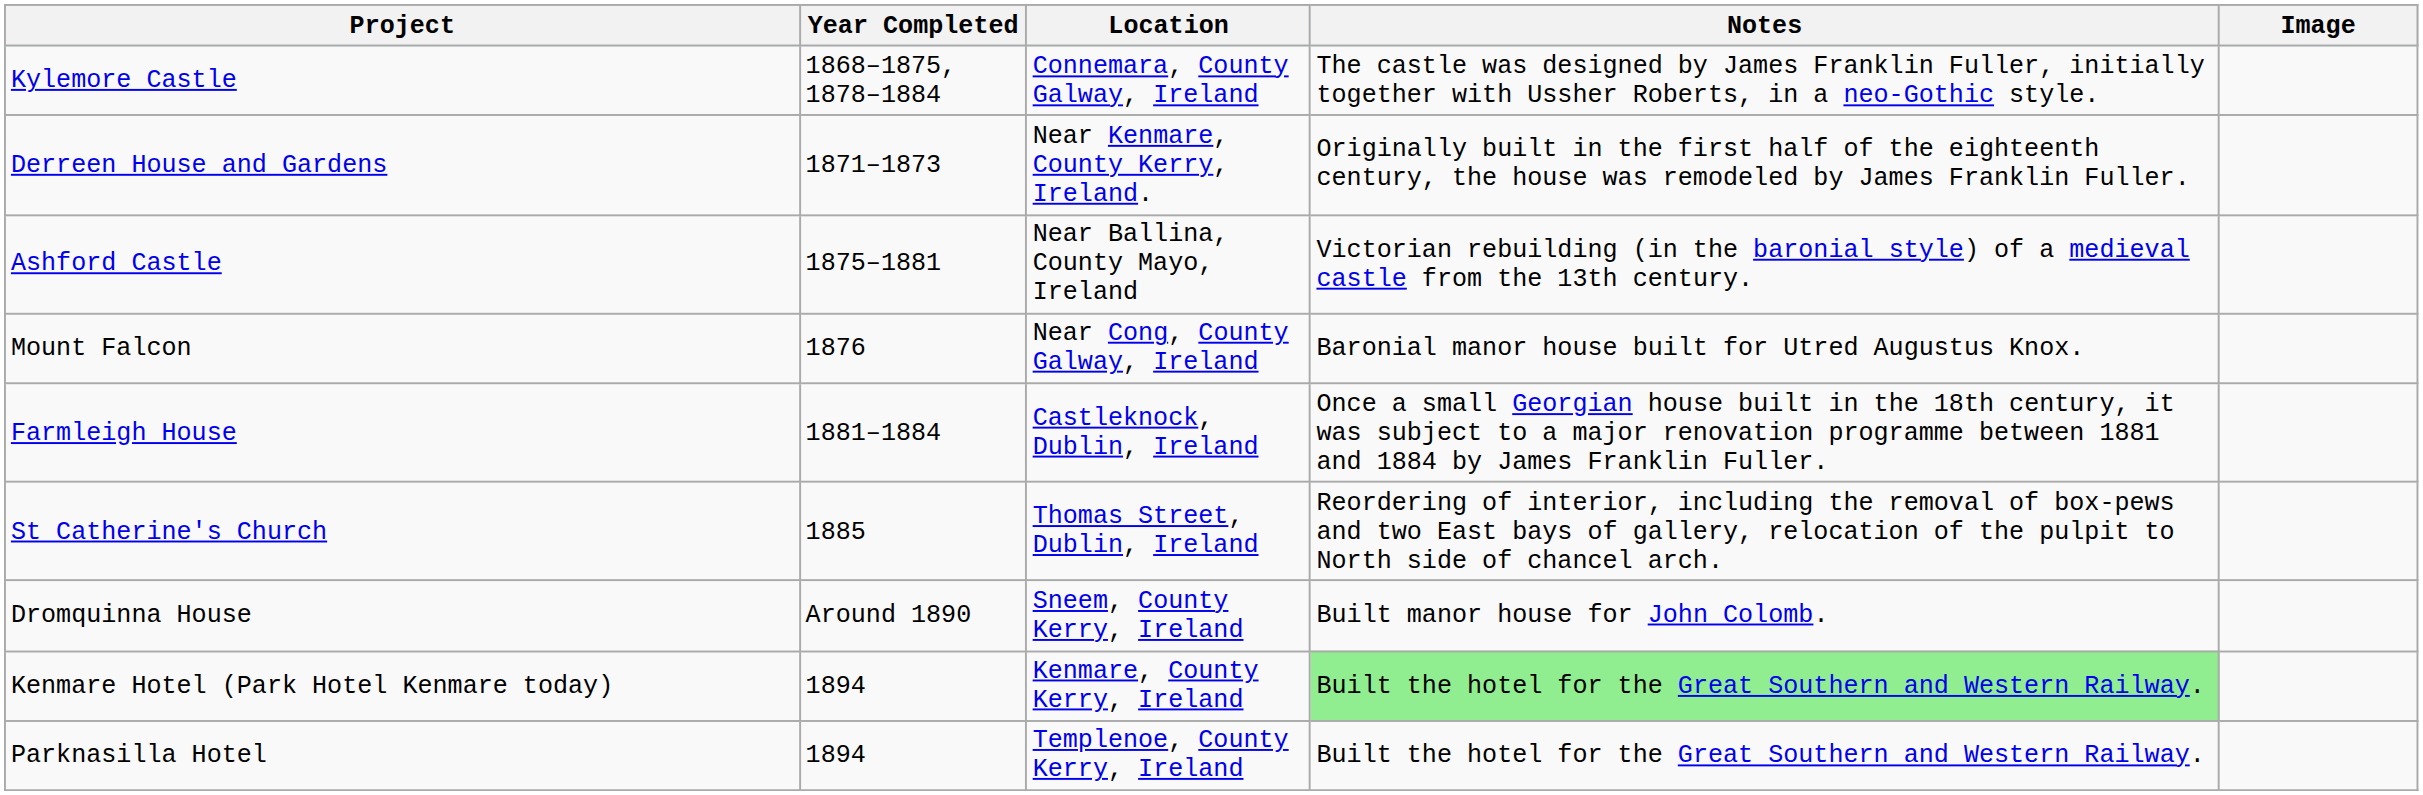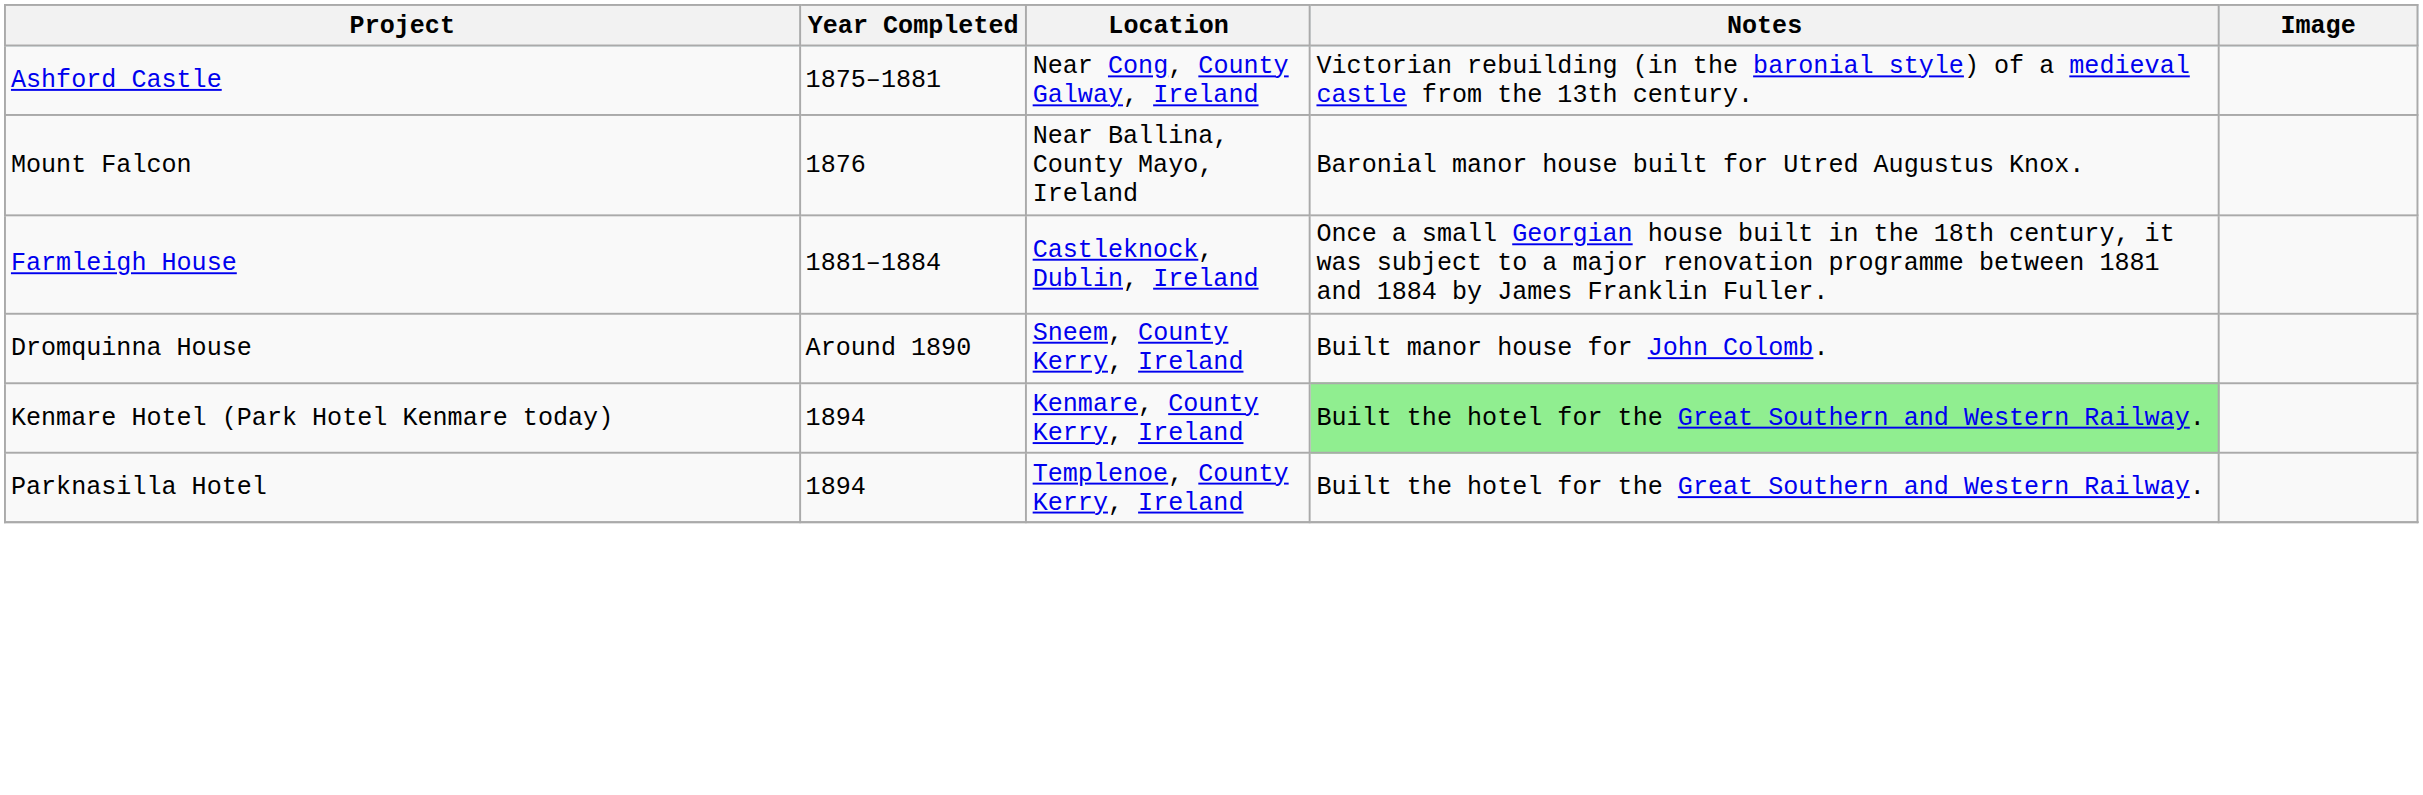 <table class="wikitable">
 <tr style="background:lightblue;">
 <th width=28%>Project</th>
 <th width=8%>Year Completed</th>
 <th width=10%>Location</th>
 <th width=32%>Notes</th>
 <th width=7%>Image</th>
 </tr>
 <tr>
-<td><a href='#'>Kylemore Castle</a></td>
-<td>1868–1875, 1878–1884</td>
-<td><a href='#'>Connemara</a>, <a href='#'>County Galway</a>, <a href='#'>Ireland</a></td>
-<td>The castle was designed by James Franklin Fuller, initially together with Ussher Roberts, in a <a href='#'>neo-Gothic</a> style.</td>
-<td></td>
-</tr>
-<tr>
-<td><a href='#'>Derreen House and Gardens</a></td>
-<td>1871–1873</td>
-<td>Near <a href='#'>Kenmare</a>, <a href='#'>County Kerry</a>, <a href='#'>Ireland</a>.</td>
-<td>Originally built in the first half of the eighteenth century, the house was remodeled by James Franklin Fuller.</td>
-<td></td>
-</tr>
-<tr>
 <td><a href='#'>Ashford Castle</a></td>
 <td>1875–1881</td>
-<td>Near Ballina, County Mayo, Ireland</td>
+<td>Near <a href='#'>Cong</a>, <a href='#'>County Galway</a>, <a href='#'>Ireland</a></td>
 <td>Victorian rebuilding (in the <a href='#'>baronial style</a>) of a <a href='#'>medieval</a> <a href='#'>castle</a> from the 13th century.</td>
 <td></td>
 </tr>
 <tr>
 <td>Mount Falcon</td>
 <td>1876</td>
-<td>Near <a href='#'>Cong</a>, <a href='#'>County Galway</a>, <a href='#'>Ireland</a></td>
+<td>Near Ballina, County Mayo, Ireland</td>
 <td>Baronial manor house built for Utred Augustus Knox.</td>
 <td></td>
 </tr>
 <tr>
 <td><a href='#'>Farmleigh House</a></td>
 <td>1881–1884</td>
 <td><a href='#'>Castleknock</a>, <a href='#'>Dublin</a>, <a href='#'>Ireland</a></td>
 <td>Once a small <a href='#'>Georgian</a> house built in the 18th century, it was subject to a major renovation programme between 1881 and 1884 by James Franklin Fuller.</td>
-<td></td>
-</tr>
-<tr>
-<td><a href='#'>St Catherine's Church</a></td>
-<td>1885</td>
-<td><a href='#'>Thomas Street</a>, <a href='#'>Dublin</a>, <a href='#'>Ireland</a></td>
-<td>Reordering of interior, including the removal of box-pews and two East bays of gallery, relocation of the pulpit to North side of chancel arch.</td>
 <td></td>
 </tr>
 <tr>
 <td>Dromquinna House</td>
 <td>Around 1890</td>
 <td><a href='#'>Sneem</a>, <a href='#'>County Kerry</a>, <a href='#'>Ireland</a></td>
 <td>Built manor house for <a href='#'>John Colomb</a>.</td>
 <td></td>
 </tr>
 <tr>
 <td>Kenmare Hotel (Park Hotel Kenmare today)</td>
 <td>1894</td>
 <td><a href='#'>Kenmare</a>, <a href='#'>County Kerry</a>, <a href='#'>Ireland</a></td>
 <td style="background: lightgreen;">Built the hotel for the <a href='#'>Great Southern and Western Railway</a>.</td>
 <td></td>
 </tr>
 <tr>
 <td>Parknasilla Hotel</td>
 <td>1894</td>
 <td><a href='#'>Templenoe</a>, <a href='#'>County Kerry</a>, <a href='#'>Ireland</a></td>
 <td>Built the hotel for the <a href='#'>Great Southern and Western Railway</a>.</td>
 <td></td>
 </tr>
 <tr>
 </tr>
 </table>
